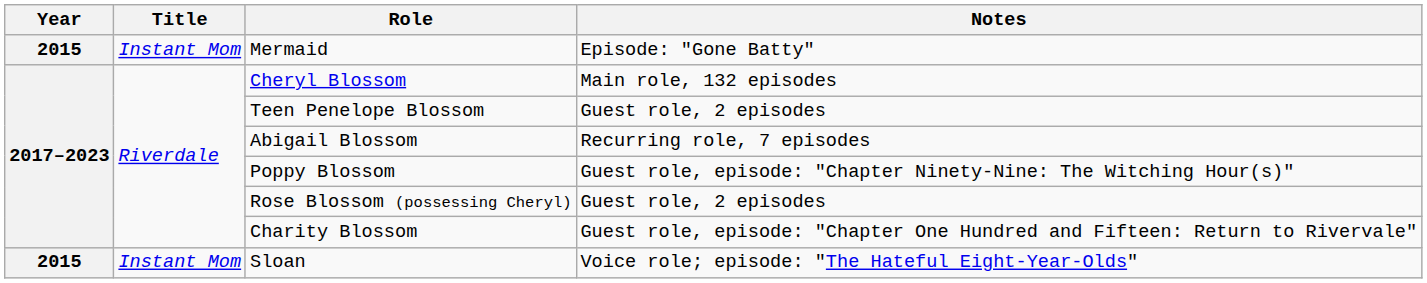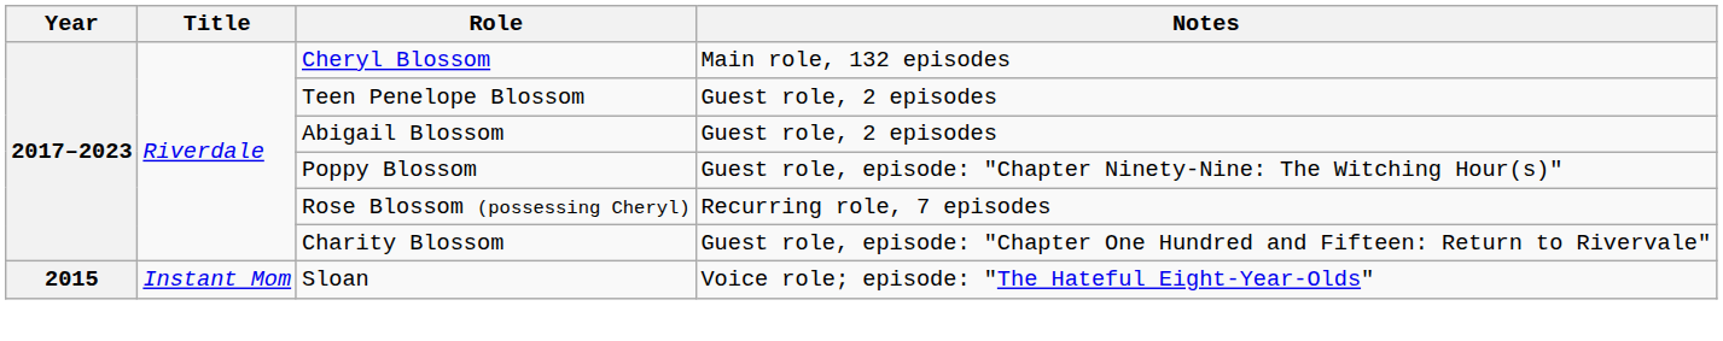 <table class="wikitable plainrowheaders sortable">
 <tr>
 <th scope="col">Year</th>
 <th scope="col">Title</th>
 <th scope="col">Role</th>
 <th scope="col" class="unsortable">Notes</th>
-</tr>
-<tr>
-<th scope="row">2015</th>
-<td><em><a href='#'>Instant Mom</a></em></td>
-<td>Mermaid</td>
-<td>Episode: "Gone Batty"</td>
 </tr>
 <tr>
 <th scope="row" rowspan="6">2017–2023</th>
 <td rowspan="6"><em><a href='#'>Riverdale</a></em></td>
 <td><a href='#'>Cheryl Blossom</a></td>
 <td>Main role, 132 episodes</td>
 </tr>
 <tr>
 <td>Teen Penelope Blossom</td>
 <td>Guest role, 2 episodes</td>
 </tr>
 <tr>
 <td>Abigail Blossom</td>
-<td>Recurring role, 7 episodes</td>
+<td>Guest role, 2 episodes</td>
 </tr>
 <tr>
 <td>Poppy Blossom</td>
 <td>Guest role, episode: "Chapter Ninety-Nine: The Witching Hour(s)"</td>
 </tr>
 <tr>
 <td>Rose Blossom <small>(possessing Cheryl)</small></td>
-<td>Guest role, 2 episodes</td>
+<td>Recurring role, 7 episodes</td>
 </tr>
 <tr>
 <td>Charity Blossom</td>
 <td>Guest role, episode: "Chapter One Hundred and Fifteen: Return to Rivervale"</td>
 </tr>
 <tr>
 <th scope="row">2015</th>
 <td><em><a href='#'>Instant Mom</a></em></td>
 <td>Sloan</td>
 <td>Voice role; episode: "<a href='#'>The Hateful Eight-Year-Olds</a>"</td>
 </tr>
 </table>
